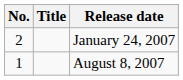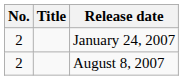 <table class="wikitable">
 <tr>
 <th>No.</th>
 <th>Title</th>
 <th>Release date</th>
 </tr>
 <tr>
 <td align="center">2</td>
 <td></td>
 <td>January 24, 2007</td>
 </tr>
 <tr>
-<td align="center">1</td>
+<td align="center">2</td>
 <td></td>
 <td>August 8, 2007</td>
 </tr>
 </table>
